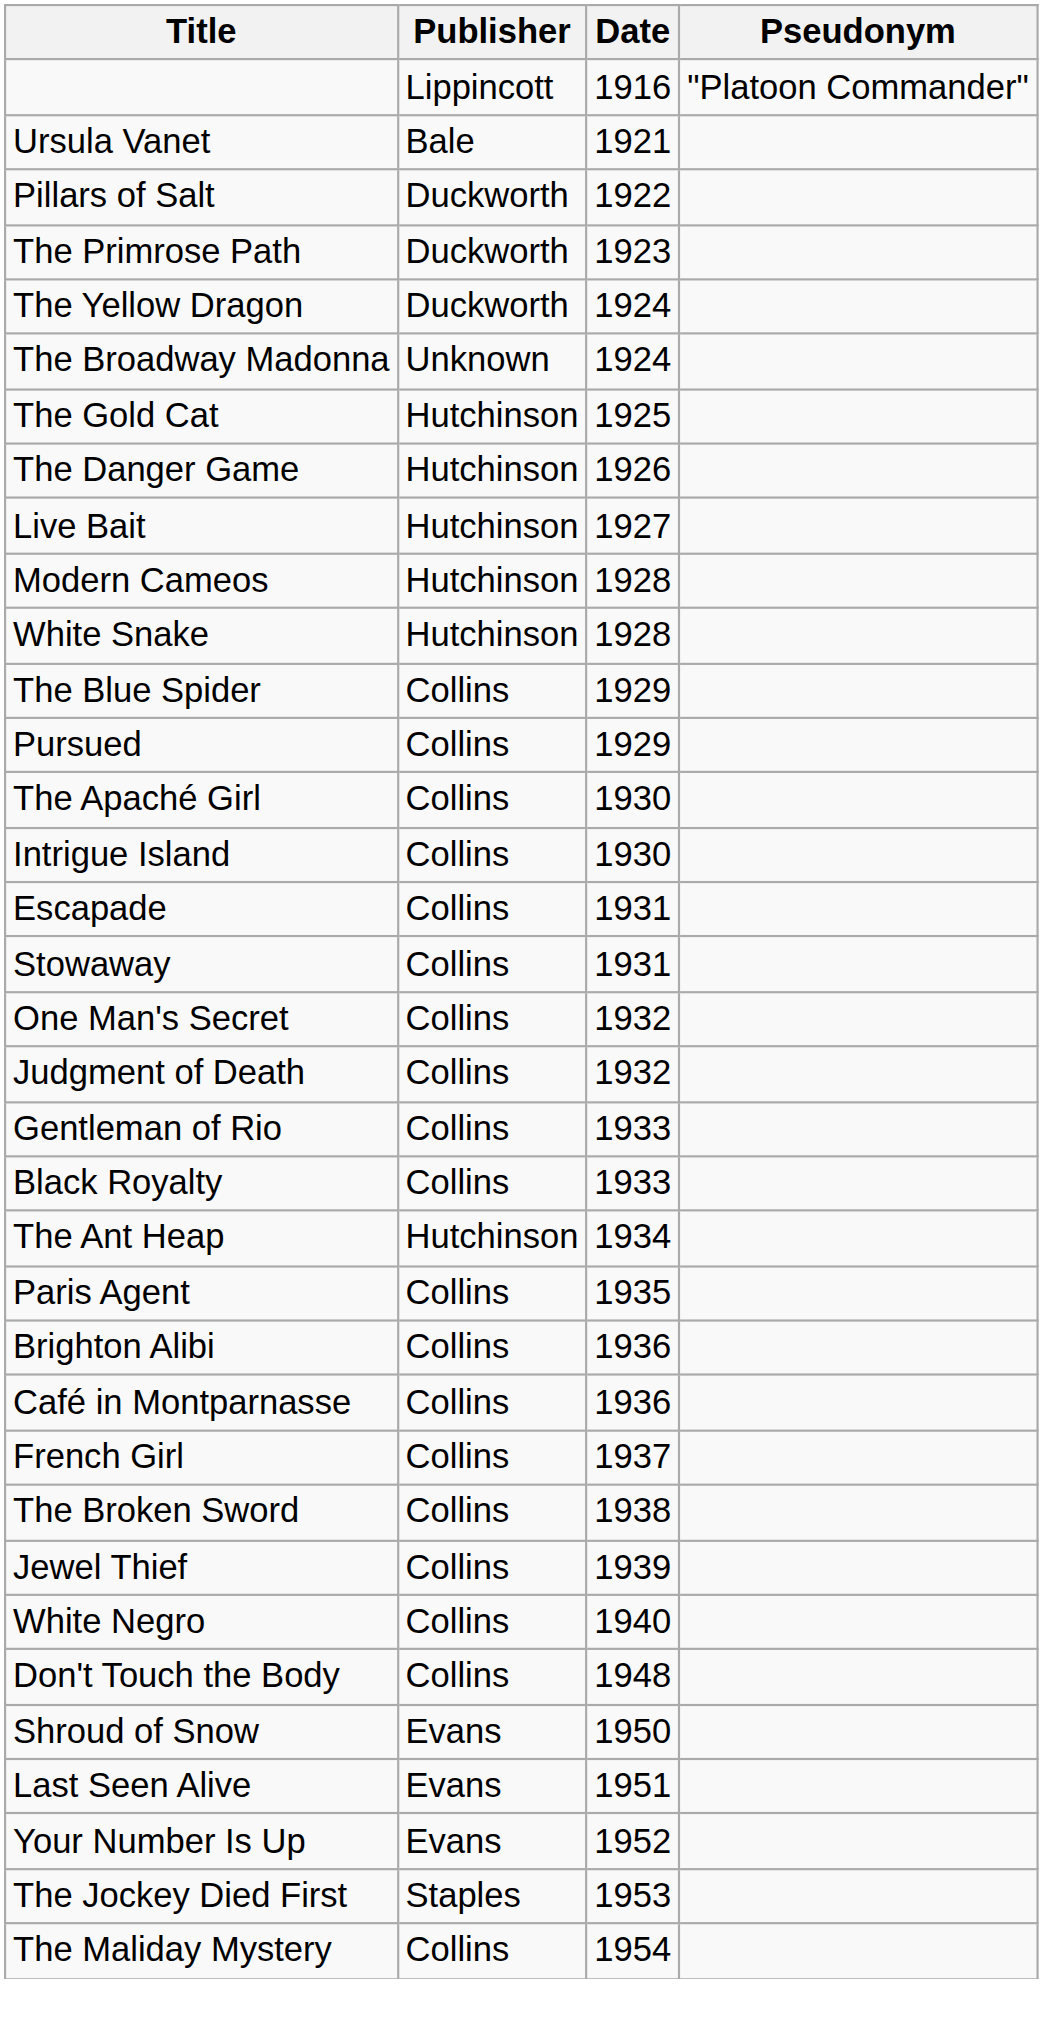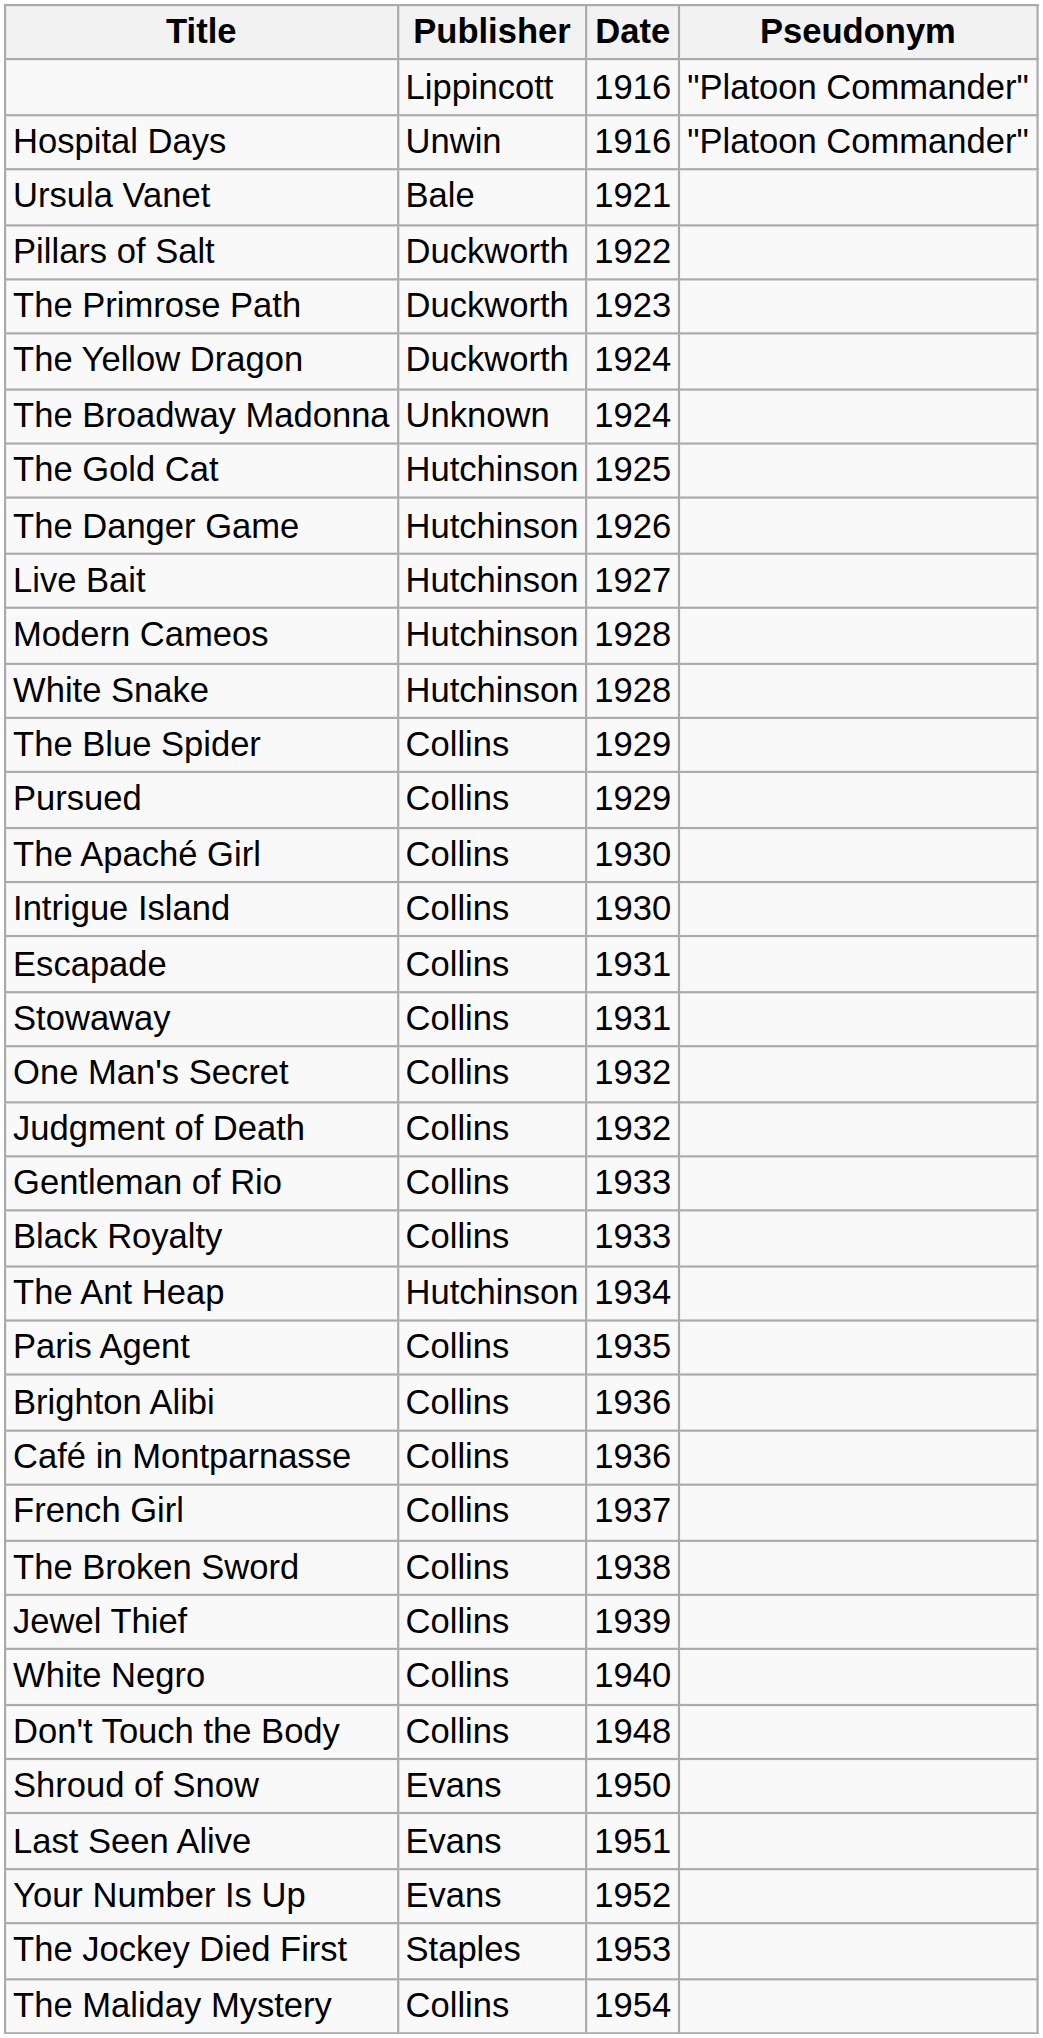 <table class="wikitable">
 <tr>
 <th>Title</th>
 <th>Publisher</th>
 <th>Date</th>
 <th>Pseudonym</th>
 </tr>
 <tr>
 <td></td>
 <td>Lippincott</td>
+<td>1916</td>
+<td>"Platoon Commander"</td>
+</tr>
+<tr>
+<td>Hospital Days</td>
+<td>Unwin</td>
 <td>1916</td>
 <td>"Platoon Commander"</td>
 </tr>
 <tr>
 <td>Ursula Vanet</td>
 <td>Bale</td>
 <td>1921</td>
 <td></td>
 </tr>
 <tr>
 <td>Pillars of Salt</td>
 <td>Duckworth</td>
 <td>1922</td>
 <td></td>
 </tr>
 <tr>
 <td>The Primrose Path</td>
 <td>Duckworth</td>
 <td>1923</td>
 <td></td>
 </tr>
 <tr>
 <td>The Yellow Dragon</td>
 <td>Duckworth</td>
 <td>1924</td>
 <td></td>
 </tr>
 <tr>
 <td>The Broadway Madonna</td>
 <td>Unknown</td>
 <td>1924</td>
 <td></td>
 </tr>
 <tr>
 <td>The Gold Cat</td>
 <td>Hutchinson</td>
 <td>1925</td>
 <td></td>
 </tr>
 <tr>
 <td>The Danger Game</td>
 <td>Hutchinson</td>
 <td>1926</td>
 <td></td>
 </tr>
 <tr>
 <td>Live Bait</td>
 <td>Hutchinson</td>
 <td>1927</td>
 <td></td>
 </tr>
 <tr>
 <td>Modern Cameos</td>
 <td>Hutchinson</td>
 <td>1928</td>
 <td></td>
 </tr>
 <tr>
 <td>White Snake</td>
 <td>Hutchinson</td>
 <td>1928</td>
 <td></td>
 </tr>
 <tr>
 <td>The Blue Spider</td>
 <td>Collins</td>
 <td>1929</td>
 <td></td>
 </tr>
 <tr>
 <td>Pursued</td>
 <td>Collins</td>
 <td>1929</td>
 <td></td>
 </tr>
 <tr>
 <td>The Apaché Girl</td>
 <td>Collins</td>
 <td>1930</td>
 <td></td>
 </tr>
 <tr>
 <td>Intrigue Island</td>
 <td>Collins</td>
 <td>1930</td>
 <td></td>
 </tr>
 <tr>
 <td>Escapade</td>
 <td>Collins</td>
 <td>1931</td>
 <td></td>
 </tr>
 <tr>
 <td>Stowaway</td>
 <td>Collins</td>
 <td>1931</td>
 <td></td>
 </tr>
 <tr>
 <td>One Man's Secret</td>
 <td>Collins</td>
 <td>1932</td>
 <td></td>
 </tr>
 <tr>
 <td>Judgment of Death</td>
 <td>Collins</td>
 <td>1932</td>
 <td></td>
 </tr>
 <tr>
 <td>Gentleman of Rio</td>
 <td>Collins</td>
 <td>1933</td>
 <td></td>
 </tr>
 <tr>
 <td>Black Royalty</td>
 <td>Collins</td>
 <td>1933</td>
 <td></td>
 </tr>
 <tr>
 <td>The Ant Heap</td>
 <td>Hutchinson</td>
 <td>1934</td>
 <td></td>
 </tr>
 <tr>
 <td>Paris Agent</td>
 <td>Collins</td>
 <td>1935</td>
 <td></td>
 </tr>
 <tr>
 <td>Brighton Alibi</td>
 <td>Collins</td>
 <td>1936</td>
 <td></td>
 </tr>
 <tr>
 <td>Café in Montparnasse</td>
 <td>Collins</td>
 <td>1936</td>
 <td></td>
 </tr>
 <tr>
 <td>French Girl</td>
 <td>Collins</td>
 <td>1937</td>
 <td></td>
 </tr>
 <tr>
 <td>The Broken Sword</td>
 <td>Collins</td>
 <td>1938</td>
 <td></td>
 </tr>
 <tr>
 <td>Jewel Thief</td>
 <td>Collins</td>
 <td>1939</td>
 <td></td>
 </tr>
 <tr>
 <td>White Negro</td>
 <td>Collins</td>
 <td>1940</td>
 <td></td>
 </tr>
 <tr>
 <td>Don't Touch the Body</td>
 <td>Collins</td>
 <td>1948</td>
 <td></td>
 </tr>
 <tr>
 <td>Shroud of Snow</td>
 <td>Evans</td>
 <td>1950</td>
 <td></td>
 </tr>
 <tr>
 <td>Last Seen Alive</td>
 <td>Evans</td>
 <td>1951</td>
 <td></td>
 </tr>
 <tr>
 <td>Your Number Is Up</td>
 <td>Evans</td>
 <td>1952</td>
 <td></td>
 </tr>
 <tr>
 <td>The Jockey Died First</td>
 <td>Staples</td>
 <td>1953</td>
 <td></td>
 </tr>
 <tr>
 <td>The Maliday Mystery</td>
 <td>Collins</td>
 <td>1954</td>
 <td></td>
 </tr>
 </table>
